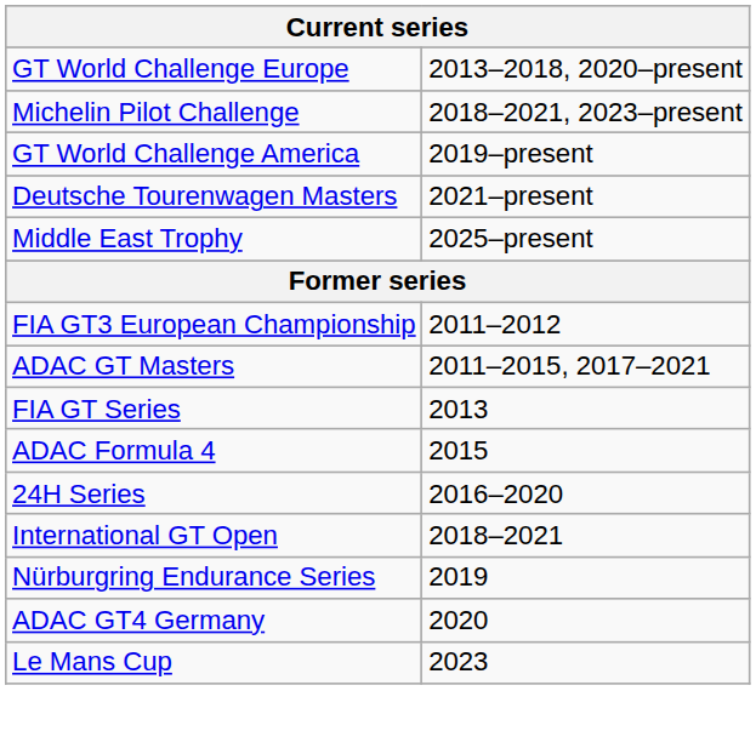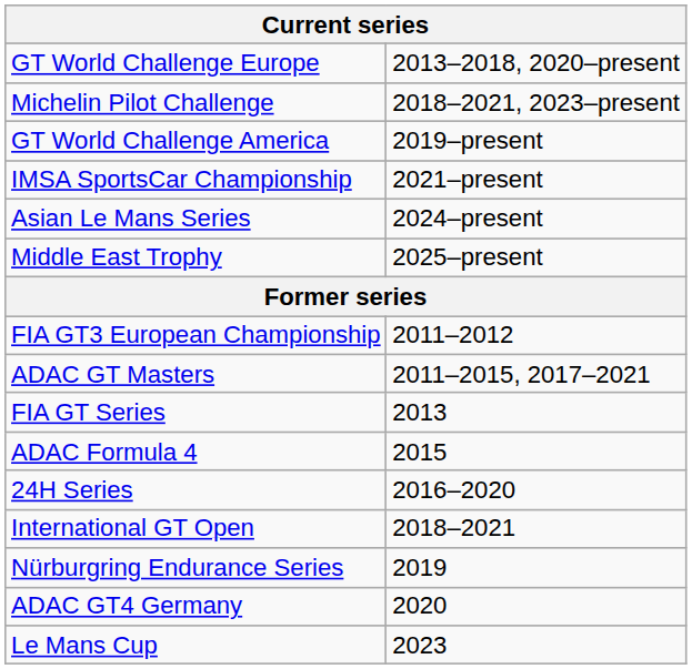 <table class="wikitable" border="1" style="font-size:85%;">
 <tr>
 <th colspan=2>Current series</th>
 </tr>
 <tr>
 <td><a href='#'>GT World Challenge Europe</a></td>
 <td>2013–2018, 2020–present</td>
 </tr>
 <tr>
 <td><a href='#'>Michelin Pilot Challenge</a></td>
 <td>2018–2021, 2023–present</td>
 </tr>
 <tr>
 <td><a href='#'>GT World Challenge America</a></td>
 <td>2019–present</td>
 </tr>
 <tr>
-<td><a href='#'>Deutsche Tourenwagen Masters</a></td>
+<td><a href='#'>IMSA SportsCar Championship</a></td>
 <td>2021–present</td>
+</tr>
+<tr>
+<td><a href='#'>Asian Le Mans Series</a></td>
+<td>2024–present</td>
 </tr>
 <tr>
 <td><a href='#'>Middle East Trophy</a></td>
 <td>2025–present</td>
 </tr>
 <tr>
 <th colspan="2">Former series</th>
 </tr>
 <tr>
 <td><a href='#'>FIA GT3 European Championship</a></td>
 <td>2011–2012</td>
 </tr>
 <tr>
 <td><a href='#'>ADAC GT Masters</a></td>
 <td>2011–2015, 2017–2021</td>
 </tr>
 <tr>
 <td><a href='#'>FIA GT Series</a></td>
 <td>2013</td>
 </tr>
 <tr>
 <td><a href='#'>ADAC Formula 4</a></td>
 <td>2015</td>
 </tr>
 <tr>
 <td><a href='#'>24H Series</a></td>
 <td>2016–2020</td>
 </tr>
 <tr>
 <td><a href='#'>International GT Open</a></td>
 <td>2018–2021</td>
 </tr>
 <tr>
 <td><a href='#'>Nürburgring Endurance Series</a></td>
 <td>2019</td>
 </tr>
 <tr>
 <td><a href='#'>ADAC GT4 Germany</a></td>
 <td>2020</td>
 </tr>
 <tr>
 <td><a href='#'>Le Mans Cup</a></td>
 <td>2023</td>
 </tr>
 </table>
